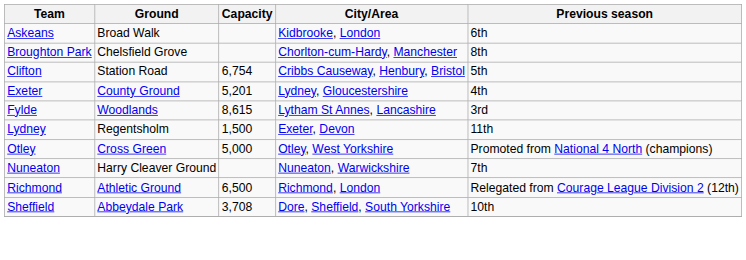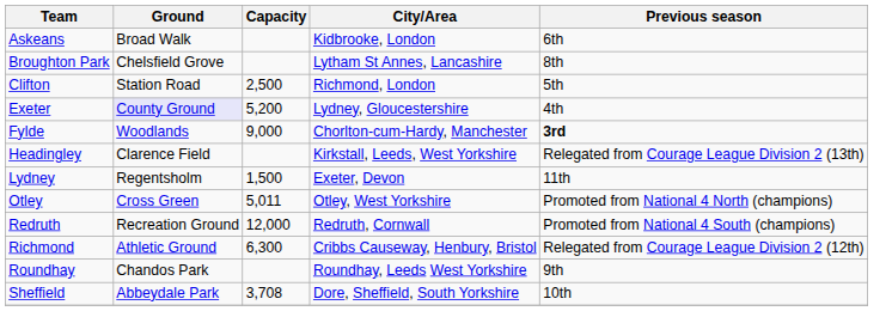 <table class="wikitable sortable">
 <tr>
 <th>Team</th>
 <th>Ground</th>
 <th>Capacity</th>
 <th>City/Area</th>
 <th>Previous season</th>
 </tr>
 <tr>
 <td><a href='#'>Askeans</a></td>
 <td>Broad Walk</td>
 <td></td>
 <td><a href='#'>Kidbrooke</a>, <a href='#'>London</a></td>
 <td>6th</td>
 </tr>
 <tr>
 <td><a href='#'>Broughton Park</a></td>
 <td>Chelsfield Grove</td>
 <td></td>
-<td><a href='#'>Chorlton-cum-Hardy</a>, <a href='#'>Manchester</a></td>
+<td><a href='#'>Lytham St Annes</a>, <a href='#'>Lancashire</a></td>
 <td>8th</td>
 </tr>
 <tr>
 <td><a href='#'>Clifton</a></td>
 <td>Station Road</td>
-<td>6,754</td>
-<td><a href='#'>Cribbs Causeway</a>, <a href='#'>Henbury</a>, <a href='#'>Bristol</a></td>
+<td>2,500</td>
+<td><a href='#'>Richmond</a>, <a href='#'>London</a></td>
 <td>5th</td>
 </tr>
 <tr>
 <td><a href='#'>Exeter</a></td>
-<td><a href='#'>County Ground</a></td>
-<td>5,201</td>
+<td style="background: lavender;"><a href='#'>County Ground</a></td>
+<td>5,200</td>
 <td><a href='#'>Lydney</a>, <a href='#'>Gloucestershire</a></td>
 <td>4th</td>
 </tr>
 <tr>
 <td><a href='#'>Fylde</a></td>
 <td><a href='#'>Woodlands</a></td>
-<td>8,615</td>
-<td><a href='#'>Lytham St Annes</a>, <a href='#'>Lancashire</a></td>
-<td>3rd</td>
+<td>9,000</td>
+<td><a href='#'>Chorlton-cum-Hardy</a>, <a href='#'>Manchester</a></td>
+<td><strong>3rd</strong></td>
+</tr>
+<tr>
+<td><a href='#'>Headingley</a></td>
+<td>Clarence Field</td>
+<td></td>
+<td><a href='#'>Kirkstall</a>, <a href='#'>Leeds</a>, <a href='#'>West Yorkshire</a></td>
+<td>Relegated from <a href='#'>Courage League Division 2</a> (13th)</td>
 </tr>
 <tr>
 <td><a href='#'>Lydney</a></td>
 <td>Regentsholm</td>
 <td>1,500</td>
 <td><a href='#'>Exeter</a>, <a href='#'>Devon</a></td>
 <td>11th</td>
 </tr>
 <tr>
 <td><a href='#'>Otley</a></td>
 <td><a href='#'>Cross Green</a></td>
-<td>5,000</td>
+<td>5,011</td>
 <td><a href='#'>Otley</a>, <a href='#'>West Yorkshire</a></td>
 <td>Promoted from <a href='#'>National 4 North</a> (champions)</td>
 </tr>
 <tr>
-<td><a href='#'>Nuneaton</a></td>
-<td>Harry Cleaver Ground</td>
-<td></td>
-<td><a href='#'>Nuneaton</a>, <a href='#'>Warwickshire</a></td>
-<td>7th</td>
+<td><a href='#'>Redruth</a></td>
+<td>Recreation Ground</td>
+<td>12,000</td>
+<td><a href='#'>Redruth</a>, <a href='#'>Cornwall</a></td>
+<td>Promoted from <a href='#'>National 4 South</a> (champions)</td>
 </tr>
 <tr>
 <td><a href='#'>Richmond</a></td>
 <td><a href='#'>Athletic Ground</a></td>
-<td>6,500</td>
-<td><a href='#'>Richmond</a>, <a href='#'>London</a></td>
+<td>6,300</td>
+<td><a href='#'>Cribbs Causeway</a>, <a href='#'>Henbury</a>, <a href='#'>Bristol</a></td>
 <td>Relegated from <a href='#'>Courage League Division 2</a> (12th)</td>
+</tr>
+<tr>
+<td><a href='#'>Roundhay</a></td>
+<td>Chandos Park</td>
+<td></td>
+<td><a href='#'>Roundhay</a>, <a href='#'>Leeds</a> <a href='#'>West Yorkshire</a></td>
+<td>9th</td>
 </tr>
 <tr>
 <td><a href='#'>Sheffield</a></td>
 <td><a href='#'>Abbeydale Park</a></td>
 <td>3,708</td>
 <td><a href='#'>Dore</a>, <a href='#'>Sheffield</a>, <a href='#'>South Yorkshire</a></td>
 <td>10th</td>
 </tr>
 <tr>
 </tr>
 </table>
